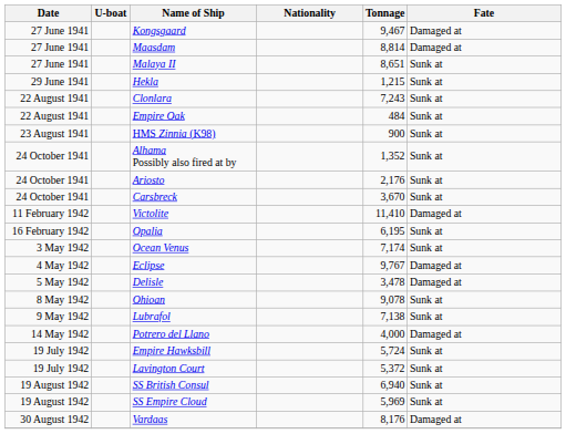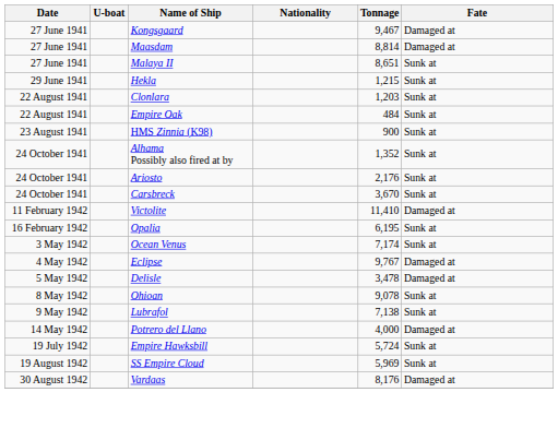 <table class="wikitable sortable" style="margin: 1em auto 1em auto;">
 <tr>
 <th scope="col" width="120px">Date</th>
 <th scope="col" width="50px">U-boat</th>
 <th scope="col" width="180px">Name of Ship</th>
 <th scope="col" width="150px">Nationality</th>
 <th scope="col" width="25px">Tonnage</th>
 <th scope="col" width="220px">Fate</th>
 </tr>
 <tr>
 <td align="right">27 June 1941</td>
 <td align="center"></td>
 <td align="left"><em><a href='#'>Kongsgaard</a></em></td>
 <td align="left"></td>
 <td align="right">9,467</td>
 <td align="left">Damaged at </td>
 </tr>
 <tr>
 <td align="right">27 June 1941</td>
 <td align="center"></td>
 <td align="left"><em><a href='#'>Maasdam</a></em></td>
 <td align="left"></td>
 <td align="right">8,814</td>
 <td align="left">Damaged at </td>
 </tr>
 <tr>
 <td align="right">27 June 1941</td>
 <td align="center"></td>
 <td align="left"><em><a href='#'>Malaya II</a></em></td>
 <td align="left"></td>
 <td align="right">8,651</td>
 <td align="left">Sunk at </td>
 </tr>
 <tr>
 <td align="right">29 June 1941</td>
 <td align="center"></td>
 <td align="left"><em><a href='#'>Hekla</a></em></td>
 <td align="left"></td>
 <td align="right">1,215</td>
 <td align="left">Sunk at </td>
 </tr>
 <tr>
 <td align="right">22 August 1941</td>
 <td align="center"></td>
 <td align="left"><em><a href='#'>Clonlara</a></em></td>
 <td align="left"></td>
-<td align="right">7,243</td>
+<td align="right">1,203</td>
 <td align="left">Sunk at </td>
 </tr>
 <tr>
 <td align="right">22 August 1941</td>
 <td align="center"></td>
 <td align="left"><em><a href='#'>Empire Oak</a></em></td>
 <td align="left"></td>
 <td align="right">484</td>
 <td align="left">Sunk at </td>
 </tr>
 <tr>
 <td align="right">23 August 1941</td>
 <td align="center"></td>
 <td align="left"><a href='#'>HMS <em>Zinnia</em> (K98)</a></td>
 <td align="left"></td>
 <td align="right">900</td>
 <td align="left">Sunk at </td>
 </tr>
 <tr>
 <td align="right">24 October 1941</td>
 <td align="center"></td>
 <td align="left"><em><a href='#'>Alhama</a></em><br>Possibly also fired at by </td>
 <td align="left"></td>
 <td align="right">1,352</td>
 <td align="left">Sunk at </td>
 </tr>
 <tr>
 <td align="right">24 October 1941</td>
 <td align="center"></td>
 <td align="left"><em><a href='#'>Ariosto</a></em></td>
 <td align="left"></td>
 <td align="right">2,176</td>
 <td align="left">Sunk at </td>
 </tr>
 <tr>
 <td align="right">24 October 1941</td>
 <td align="center"></td>
 <td align="left"><em><a href='#'>Carsbreck</a></em></td>
 <td align="left"></td>
 <td align="right">3,670</td>
 <td align="left">Sunk at </td>
 </tr>
 <tr>
 <td align="right">11 February 1942</td>
 <td align="center"></td>
 <td align="left"><em><a href='#'>Victolite</a></em></td>
 <td align="left"></td>
 <td align="right">11,410</td>
 <td align="left">Damaged at </td>
 </tr>
 <tr>
 <td align="right">16 February 1942</td>
 <td align="center"></td>
 <td align="left"><em><a href='#'>Opalia</a></em></td>
 <td align="left"></td>
 <td align="right">6,195</td>
 <td align="left">Sunk at </td>
 </tr>
 <tr>
 <td align="right">3 May 1942</td>
 <td align="center"></td>
 <td align="left"><em><a href='#'>Ocean Venus</a></em></td>
 <td align="left"></td>
 <td align="right">7,174</td>
 <td align="left">Sunk at </td>
 </tr>
 <tr>
 <td align="right">4 May 1942</td>
 <td align="center"></td>
 <td align="left"><em><a href='#'>Eclipse</a></em></td>
 <td align="left"></td>
 <td align="right">9,767</td>
 <td align="left">Damaged at </td>
 </tr>
 <tr>
 <td align="right">5 May 1942</td>
 <td align="center"></td>
 <td align="left"><em><a href='#'>Delisle</a></em></td>
 <td align="left"></td>
 <td align="right">3,478</td>
 <td align="left">Damaged at </td>
 </tr>
 <tr>
 <td align="right">8 May 1942</td>
 <td align="center"></td>
 <td align="left"><em><a href='#'>Ohioan</a></em></td>
 <td align="left"></td>
 <td align="right">9,078</td>
 <td align="left">Sunk at </td>
 </tr>
 <tr>
 <td align="right">9 May 1942</td>
 <td align="center"></td>
 <td align="left"><em><a href='#'>Lubrafol</a></em></td>
 <td align="left"></td>
 <td align="right">7,138</td>
 <td align="left">Sunk at </td>
 </tr>
 <tr>
 <td align="right">14 May 1942</td>
 <td align="center"></td>
 <td align="left"><em><a href='#'>Potrero del Llano</a></em></td>
 <td align="left"></td>
 <td align="right">4,000</td>
 <td align="left">Damaged at </td>
 </tr>
 <tr>
 <td align="right">19 July 1942</td>
 <td align="center"></td>
 <td align="left"><em><a href='#'>Empire Hawksbill</a></em></td>
 <td align="left"></td>
 <td align="right">5,724</td>
 <td align="left">Sunk at </td>
 </tr>
 <tr>
-<td align="right">19 July 1942</td>
-<td align="center"></td>
-<td align="left"><em><a href='#'>Lavington Court</a></em></td>
-<td align="left"></td>
-<td align="right">5,372</td>
-<td align="left">Sunk at </td>
-</tr>
-<tr>
-<td align="right">19 August 1942</td>
-<td align="center"></td>
-<td align="left"><em><a href='#'>SS British Consul</a></em></td>
-<td align="left"></td>
-<td align="right">6,940</td>
-<td align="left">Sunk at </td>
-</tr>
-<tr>
 <td align="right">19 August 1942</td>
 <td align="center"></td>
 <td align="left"><em><a href='#'>SS Empire Cloud</a></em></td>
 <td align="left"></td>
 <td align="right">5,969</td>
 <td align="left">Sunk at </td>
 </tr>
 <tr>
 <td align="right">30 August 1942</td>
 <td align="center"></td>
 <td align="left"><em><a href='#'>Vardaas</a></em></td>
 <td align="left"></td>
 <td align="right">8,176</td>
 <td align="left">Damaged at </td>
 </tr>
 <tr>
 </tr>
 </table>
